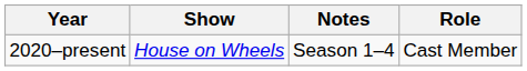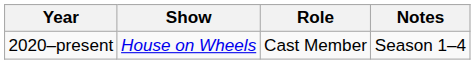 <table class="wikitable sortable">
 <tr>
 <th>Year</th>
 <th>Show</th>
+<th>Role</th>
 <th>Notes</th>
-<th>Role</th>
 </tr>
 <tr>
 <td>2020–present</td>
 <td><em><a href='#'>House on Wheels</a></em></td>
+<td>Cast Member</td>
 <td>Season 1–4</td>
-<td>Cast Member</td>
 </tr>
 </table>
